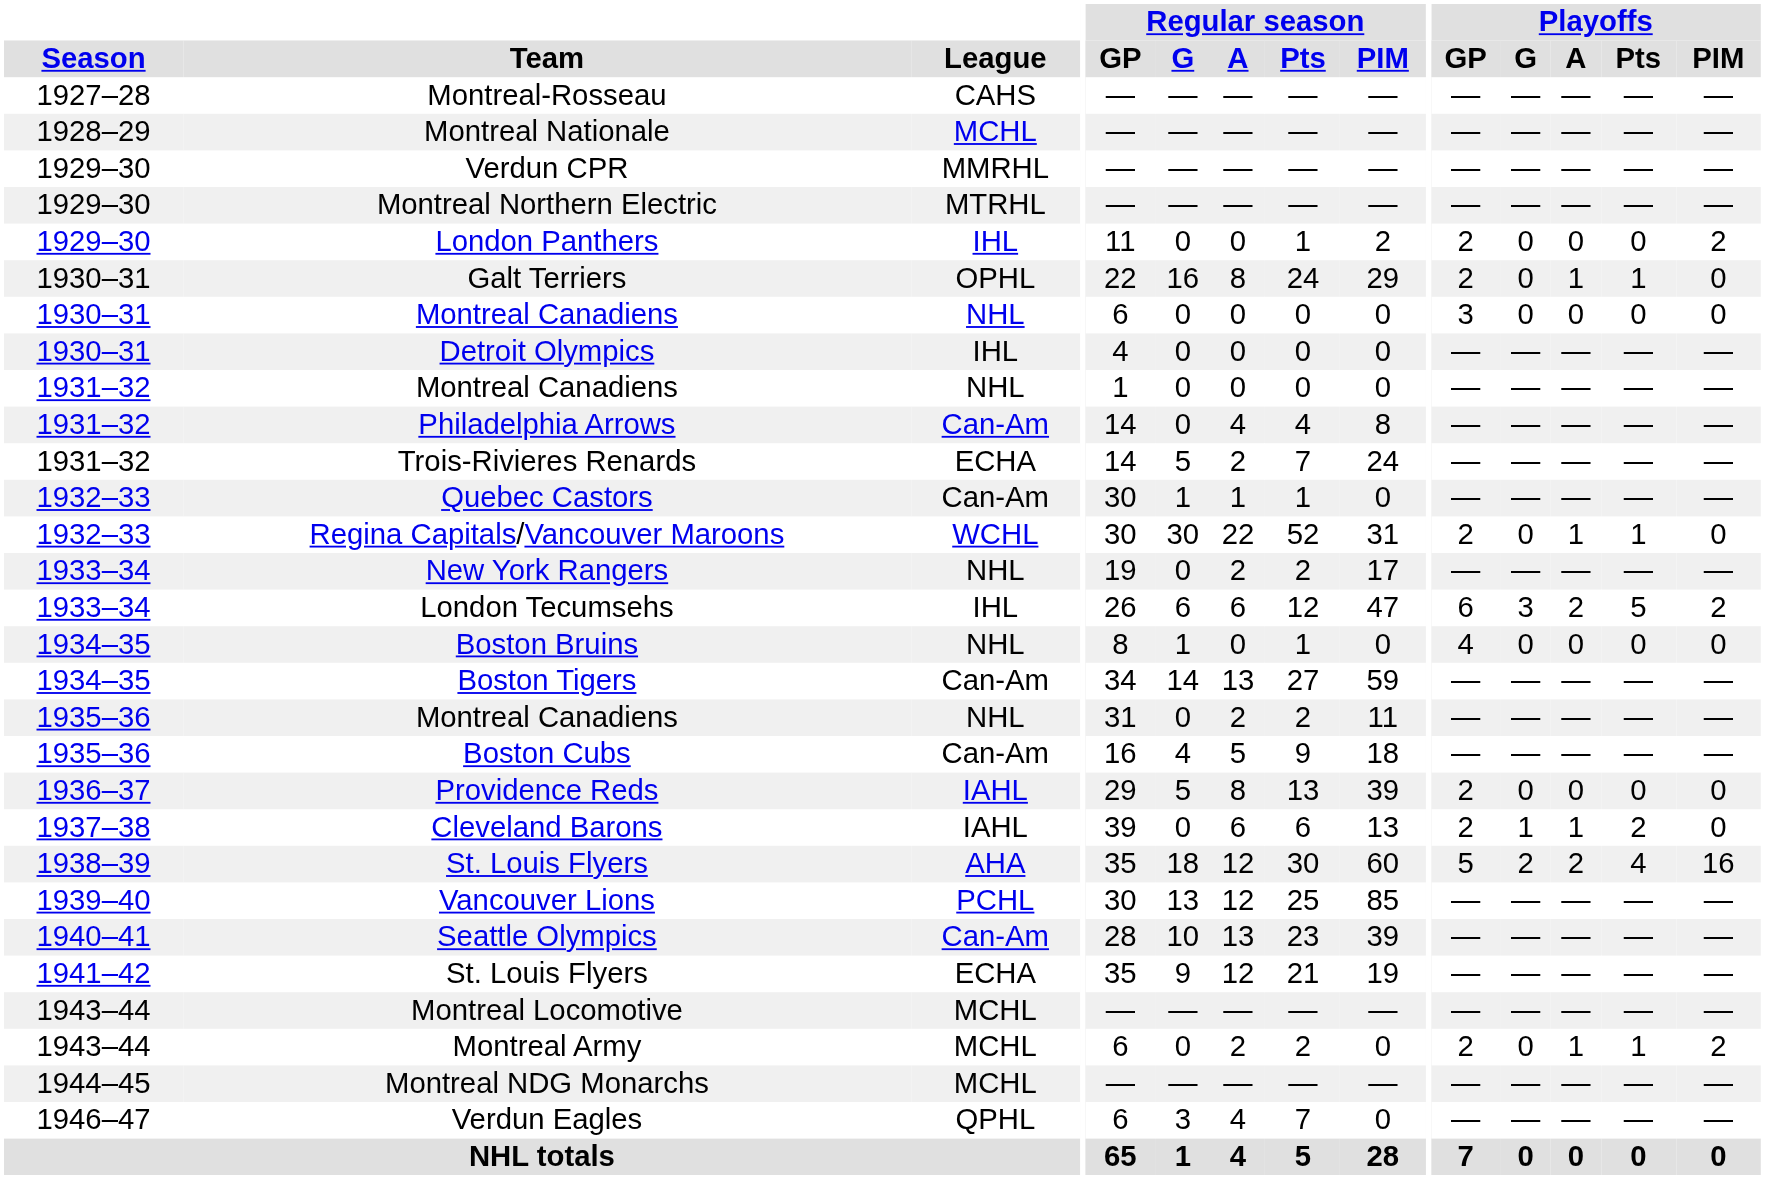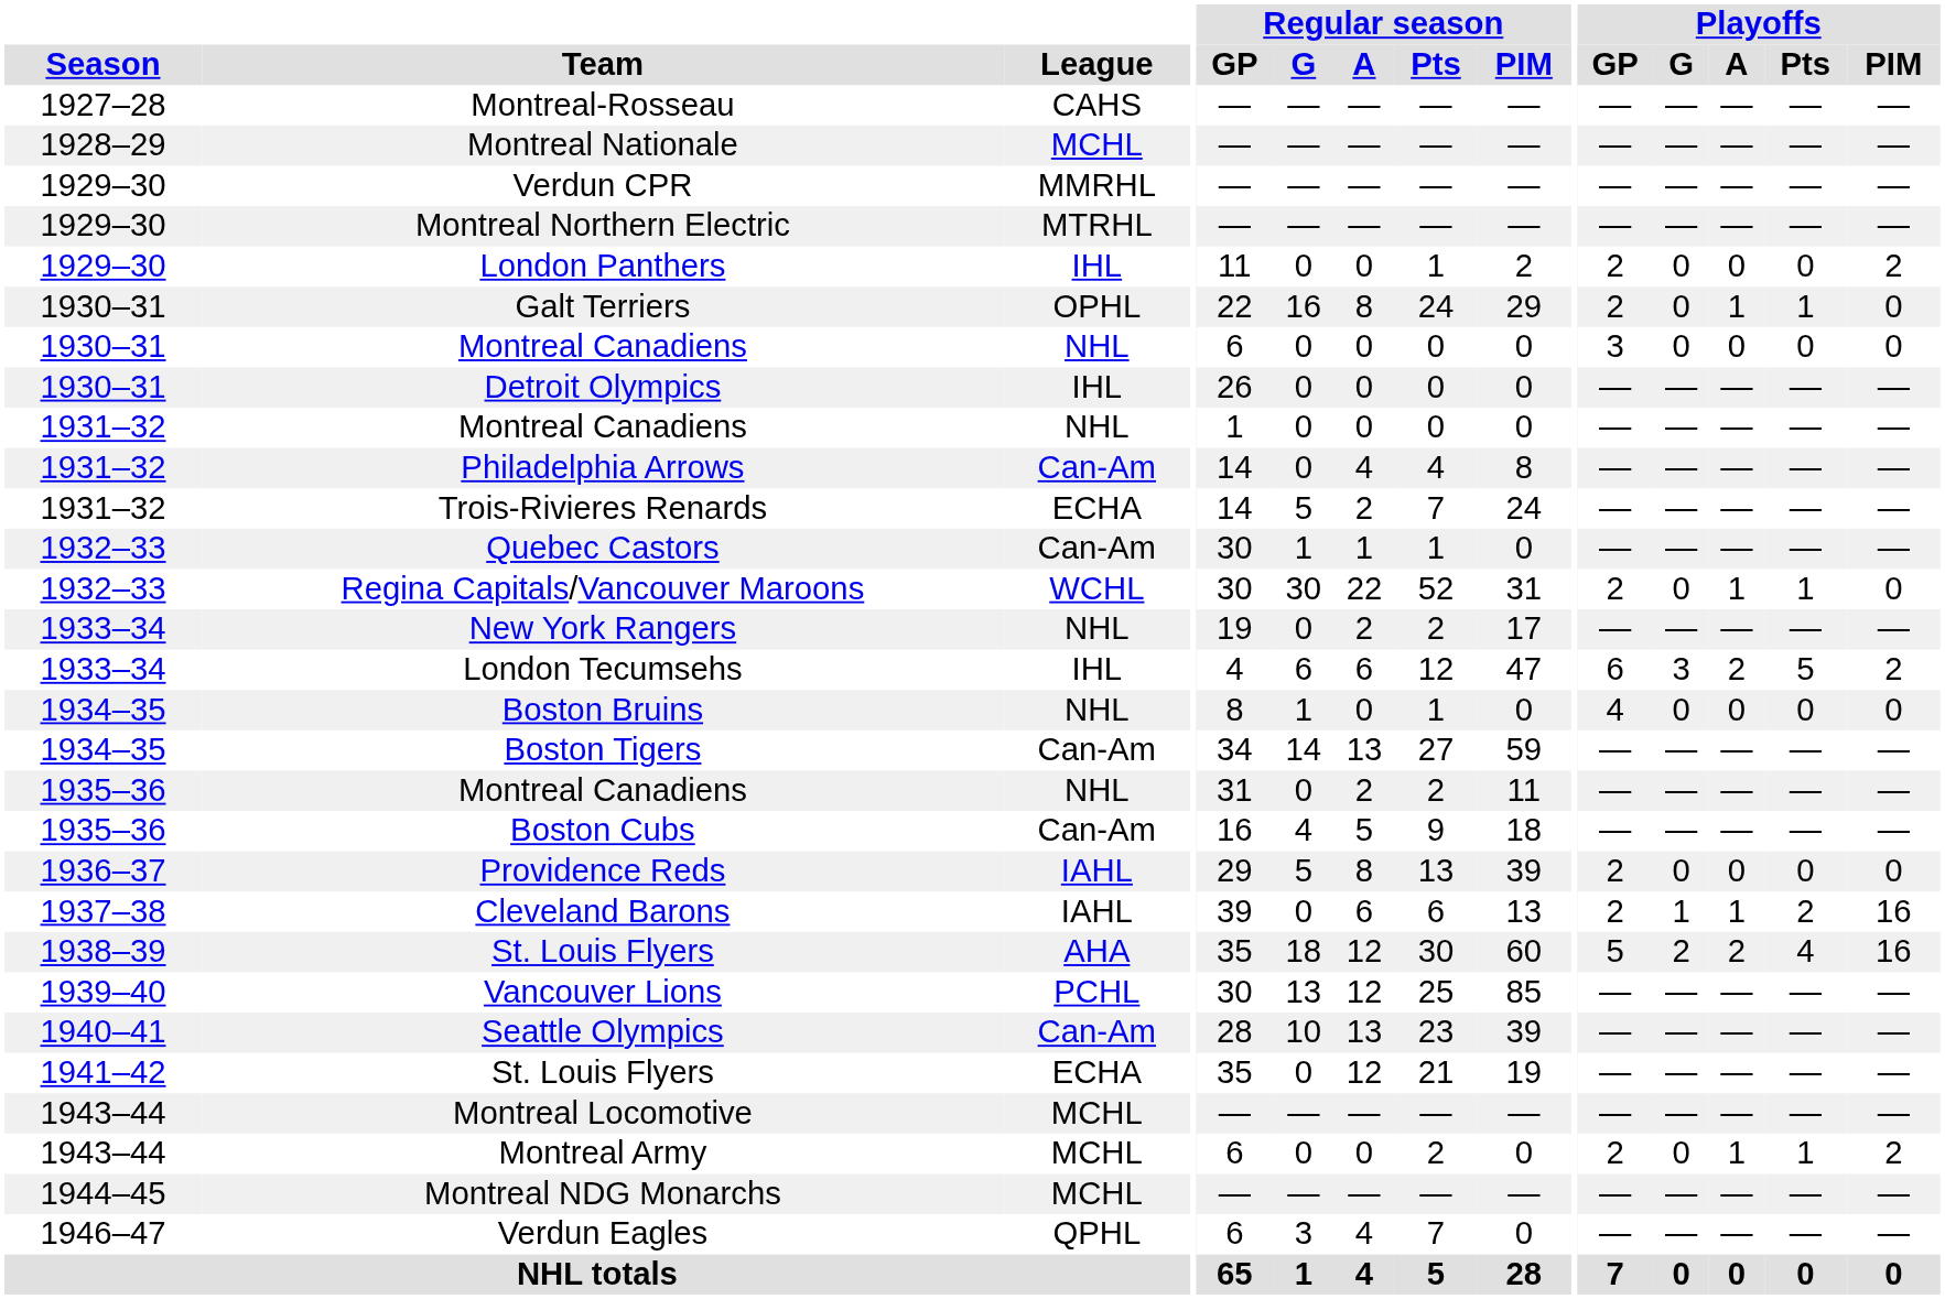 <table border="0" cellpadding="1" cellspacing="0" style="text-align:center; width:60em">
 <tr bgcolor="#e0e0e0">
 <th colspan="3" bgcolor="#ffffff"></th>
 <th rowspan="100" bgcolor="#ffffff"></th>
 <th colspan="5"><a href='#'>Regular season</a></th>
 <th rowspan="100" bgcolor="#ffffff"></th>
 <th colspan="5"><a href='#'>Playoffs</a></th>
 </tr>
 <tr bgcolor="#e0e0e0">
 <th><a href='#'>Season</a></th>
 <th>Team</th>
 <th>League</th>
 <th>GP</th>
 <th><a href='#'>G</a></th>
 <th><a href='#'>A</a></th>
 <th><a href='#'>Pts</a></th>
 <th><a href='#'>PIM</a></th>
 <th>GP</th>
 <th>G</th>
 <th>A</th>
 <th>Pts</th>
 <th>PIM</th>
 </tr>
 <tr>
 <td>1927–28</td>
 <td>Montreal-Rosseau</td>
 <td>CAHS</td>
 <td>—</td>
 <td>—</td>
 <td>—</td>
 <td>—</td>
 <td>—</td>
 <td>—</td>
 <td>—</td>
 <td>—</td>
 <td>—</td>
 <td>—</td>
 </tr>
 <tr bgcolor="#f0f0f0">
 <td>1928–29</td>
 <td>Montreal Nationale</td>
 <td><a href='#'>MCHL</a></td>
 <td>—</td>
 <td>—</td>
 <td>—</td>
 <td>—</td>
 <td>—</td>
 <td>—</td>
 <td>—</td>
 <td>—</td>
 <td>—</td>
 <td>—</td>
 </tr>
 <tr>
 <td>1929–30</td>
 <td>Verdun CPR</td>
 <td>MMRHL</td>
 <td>—</td>
 <td>—</td>
 <td>—</td>
 <td>—</td>
 <td>—</td>
 <td>—</td>
 <td>—</td>
 <td>—</td>
 <td>—</td>
 <td>—</td>
 </tr>
 <tr bgcolor="#f0f0f0">
 <td>1929–30</td>
 <td>Montreal Northern Electric</td>
 <td>MTRHL</td>
 <td>—</td>
 <td>—</td>
 <td>—</td>
 <td>—</td>
 <td>—</td>
 <td>—</td>
 <td>—</td>
 <td>—</td>
 <td>—</td>
 <td>—</td>
 </tr>
 <tr>
 <td><a href='#'>1929–30</a></td>
 <td><a href='#'>London Panthers</a></td>
 <td><a href='#'>IHL</a></td>
 <td>11</td>
 <td>0</td>
 <td>0</td>
 <td>1</td>
 <td>2</td>
 <td>2</td>
 <td>0</td>
 <td>0</td>
 <td>0</td>
 <td>2</td>
 </tr>
 <tr bgcolor="#f0f0f0">
 <td>1930–31</td>
 <td>Galt Terriers</td>
 <td>OPHL</td>
 <td>22</td>
 <td>16</td>
 <td>8</td>
 <td>24</td>
 <td>29</td>
 <td>2</td>
 <td>0</td>
 <td>1</td>
 <td>1</td>
 <td>0</td>
 </tr>
 <tr>
 <td><a href='#'>1930–31</a></td>
 <td><a href='#'>Montreal Canadiens</a></td>
 <td><a href='#'>NHL</a></td>
 <td>6</td>
 <td>0</td>
 <td>0</td>
 <td>0</td>
 <td>0</td>
 <td>3</td>
 <td>0</td>
 <td>0</td>
 <td>0</td>
 <td>0</td>
 </tr>
 <tr bgcolor="#f0f0f0">
 <td><a href='#'>1930–31</a></td>
 <td><a href='#'>Detroit Olympics</a></td>
 <td>IHL</td>
-<td>4</td>
+<td>26</td>
 <td>0</td>
 <td>0</td>
 <td>0</td>
 <td>0</td>
 <td>—</td>
 <td>—</td>
 <td>—</td>
 <td>—</td>
 <td>—</td>
 </tr>
 <tr>
 <td><a href='#'>1931–32</a></td>
 <td>Montreal Canadiens</td>
 <td>NHL</td>
 <td>1</td>
 <td>0</td>
 <td>0</td>
 <td>0</td>
 <td>0</td>
 <td>—</td>
 <td>—</td>
 <td>—</td>
 <td>—</td>
 <td>—</td>
 </tr>
 <tr bgcolor="#f0f0f0">
 <td><a href='#'>1931–32</a></td>
 <td><a href='#'>Philadelphia Arrows</a></td>
 <td><a href='#'>Can-Am</a></td>
 <td>14</td>
 <td>0</td>
 <td>4</td>
 <td>4</td>
 <td>8</td>
 <td>—</td>
 <td>—</td>
 <td>—</td>
 <td>—</td>
 <td>—</td>
 </tr>
 <tr>
 <td>1931–32</td>
 <td>Trois-Rivieres Renards</td>
 <td>ECHA</td>
 <td>14</td>
 <td>5</td>
 <td>2</td>
 <td>7</td>
 <td>24</td>
 <td>—</td>
 <td>—</td>
 <td>—</td>
 <td>—</td>
 <td>—</td>
 </tr>
 <tr bgcolor="#f0f0f0">
 <td><a href='#'>1932–33</a></td>
 <td><a href='#'>Quebec Castors</a></td>
 <td>Can-Am</td>
 <td>30</td>
 <td>1</td>
 <td>1</td>
 <td>1</td>
 <td>0</td>
 <td>—</td>
 <td>—</td>
 <td>—</td>
 <td>—</td>
 <td>—</td>
 </tr>
 <tr>
 <td><a href='#'>1932–33</a></td>
 <td><a href='#'>Regina Capitals</a>/<a href='#'>Vancouver Maroons</a></td>
 <td><a href='#'>WCHL</a></td>
 <td>30</td>
 <td>30</td>
 <td>22</td>
 <td>52</td>
 <td>31</td>
 <td>2</td>
 <td>0</td>
 <td>1</td>
 <td>1</td>
 <td>0</td>
 </tr>
 <tr bgcolor="#f0f0f0">
 <td><a href='#'>1933–34</a></td>
 <td><a href='#'>New York Rangers</a></td>
 <td>NHL</td>
 <td>19</td>
 <td>0</td>
 <td>2</td>
 <td>2</td>
 <td>17</td>
 <td>—</td>
 <td>—</td>
 <td>—</td>
 <td>—</td>
 <td>—</td>
 </tr>
 <tr>
 <td><a href='#'>1933–34</a></td>
 <td>London Tecumsehs</td>
 <td>IHL</td>
-<td>26</td>
+<td>4</td>
 <td>6</td>
 <td>6</td>
 <td>12</td>
 <td>47</td>
 <td>6</td>
 <td>3</td>
 <td>2</td>
 <td>5</td>
 <td>2</td>
 </tr>
 <tr bgcolor="#f0f0f0">
 <td><a href='#'>1934–35</a></td>
 <td><a href='#'>Boston Bruins</a></td>
 <td>NHL</td>
 <td>8</td>
 <td>1</td>
 <td>0</td>
 <td>1</td>
 <td>0</td>
 <td>4</td>
 <td>0</td>
 <td>0</td>
 <td>0</td>
 <td>0</td>
 </tr>
 <tr>
 <td><a href='#'>1934–35</a></td>
 <td><a href='#'>Boston Tigers</a></td>
 <td>Can-Am</td>
 <td>34</td>
 <td>14</td>
 <td>13</td>
 <td>27</td>
 <td>59</td>
 <td>—</td>
 <td>—</td>
 <td>—</td>
 <td>—</td>
 <td>—</td>
 </tr>
 <tr bgcolor="#f0f0f0">
 <td><a href='#'>1935–36</a></td>
 <td>Montreal Canadiens</td>
 <td>NHL</td>
 <td>31</td>
 <td>0</td>
 <td>2</td>
 <td>2</td>
 <td>11</td>
 <td>—</td>
 <td>—</td>
 <td>—</td>
 <td>—</td>
 <td>—</td>
 </tr>
 <tr>
 <td><a href='#'>1935–36</a></td>
 <td><a href='#'>Boston Cubs</a></td>
 <td>Can-Am</td>
 <td>16</td>
 <td>4</td>
 <td>5</td>
 <td>9</td>
 <td>18</td>
 <td>—</td>
 <td>—</td>
 <td>—</td>
 <td>—</td>
 <td>—</td>
 </tr>
 <tr bgcolor="#f0f0f0">
 <td><a href='#'>1936–37</a></td>
 <td><a href='#'>Providence Reds</a></td>
 <td><a href='#'>IAHL</a></td>
 <td>29</td>
 <td>5</td>
 <td>8</td>
 <td>13</td>
 <td>39</td>
 <td>2</td>
 <td>0</td>
 <td>0</td>
 <td>0</td>
 <td>0</td>
 </tr>
 <tr>
 <td><a href='#'>1937–38</a></td>
 <td><a href='#'>Cleveland Barons</a></td>
 <td>IAHL</td>
 <td>39</td>
 <td>0</td>
 <td>6</td>
 <td>6</td>
 <td>13</td>
 <td>2</td>
 <td>1</td>
 <td>1</td>
 <td>2</td>
-<td>0</td>
+<td>16</td>
 </tr>
 <tr bgcolor="#f0f0f0">
 <td><a href='#'>1938–39</a></td>
 <td><a href='#'>St. Louis Flyers</a></td>
 <td><a href='#'>AHA</a></td>
 <td>35</td>
 <td>18</td>
 <td>12</td>
 <td>30</td>
 <td>60</td>
 <td>5</td>
 <td>2</td>
 <td>2</td>
 <td>4</td>
 <td>16</td>
 </tr>
 <tr>
 <td><a href='#'>1939–40</a></td>
 <td><a href='#'>Vancouver Lions</a></td>
 <td><a href='#'>PCHL</a></td>
 <td>30</td>
 <td>13</td>
 <td>12</td>
 <td>25</td>
 <td>85</td>
 <td>—</td>
 <td>—</td>
 <td>—</td>
 <td>—</td>
 <td>—</td>
 </tr>
 <tr bgcolor="#f0f0f0">
 <td><a href='#'>1940–41</a></td>
 <td><a href='#'>Seattle Olympics</a></td>
 <td><a href='#'>Can-Am</a></td>
 <td>28</td>
 <td>10</td>
 <td>13</td>
 <td>23</td>
 <td>39</td>
 <td>—</td>
 <td>—</td>
 <td>—</td>
 <td>—</td>
 <td>—</td>
 </tr>
 <tr>
 <td><a href='#'>1941–42</a></td>
 <td>St. Louis Flyers</td>
 <td>ECHA</td>
 <td>35</td>
-<td>9</td>
+<td>0</td>
 <td>12</td>
 <td>21</td>
 <td>19</td>
 <td>—</td>
 <td>—</td>
 <td>—</td>
 <td>—</td>
 <td>—</td>
 </tr>
 <tr bgcolor="#f0f0f0">
 <td>1943–44</td>
 <td>Montreal Locomotive</td>
 <td>MCHL</td>
 <td>—</td>
 <td>—</td>
 <td>—</td>
 <td>—</td>
 <td>—</td>
 <td>—</td>
 <td>—</td>
 <td>—</td>
 <td>—</td>
 <td>—</td>
 </tr>
 <tr>
 <td>1943–44</td>
 <td>Montreal Army</td>
 <td>MCHL</td>
 <td>6</td>
 <td>0</td>
-<td>2</td>
+<td>0</td>
 <td>2</td>
 <td>0</td>
 <td>2</td>
 <td>0</td>
 <td>1</td>
 <td>1</td>
 <td>2</td>
 </tr>
 <tr bgcolor="#f0f0f0">
 <td>1944–45</td>
 <td>Montreal NDG Monarchs</td>
 <td>MCHL</td>
 <td>—</td>
 <td>—</td>
 <td>—</td>
 <td>—</td>
 <td>—</td>
 <td>—</td>
 <td>—</td>
 <td>—</td>
 <td>—</td>
 <td>—</td>
 </tr>
 <tr>
 <td>1946–47</td>
 <td>Verdun Eagles</td>
 <td>QPHL</td>
 <td>6</td>
 <td>3</td>
 <td>4</td>
 <td>7</td>
 <td>0</td>
 <td>—</td>
 <td>—</td>
 <td>—</td>
 <td>—</td>
 <td>—</td>
 </tr>
 <tr bgcolor="#e0e0e0">
 <th colspan="3">NHL totals</th>
 <th>65</th>
 <th>1</th>
 <th>4</th>
 <th>5</th>
 <th>28</th>
 <th>7</th>
 <th>0</th>
 <th>0</th>
 <th>0</th>
 <th>0</th>
 </tr>
 </table>
